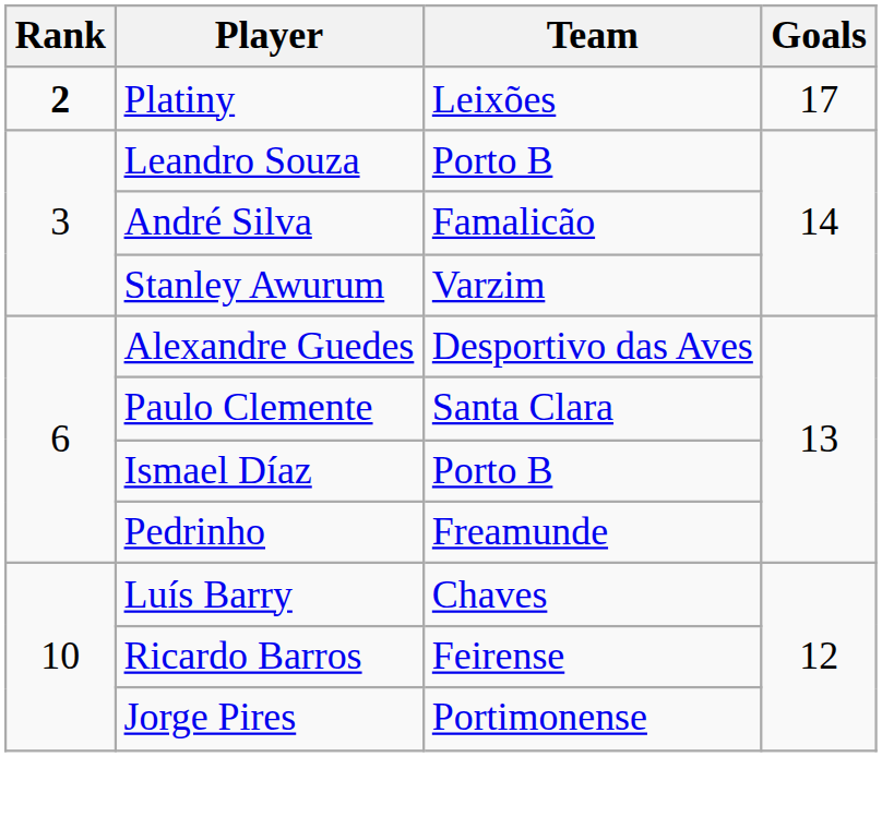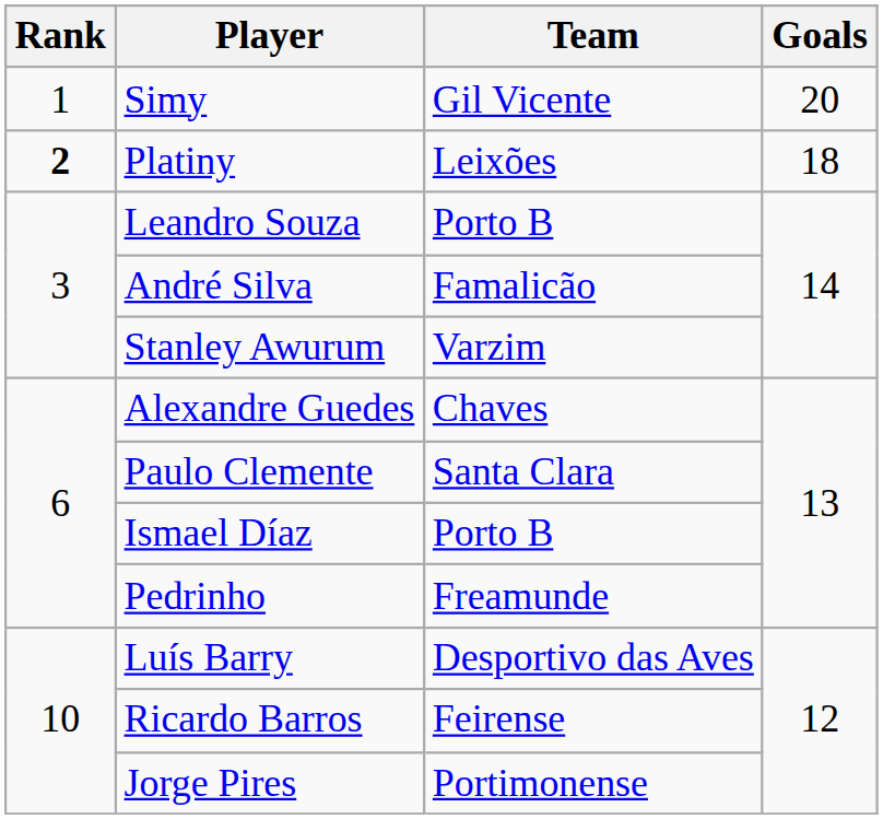 <table class="wikitable" style="text-align:center">
 <tr>
 <th>Rank</th>
 <th>Player</th>
 <th>Team</th>
 <th>Goals</th>
 </tr>
 <tr>
+<td>1</td>
+<td align="left"> <a href='#'>Simy</a></td>
+<td align="left"><a href='#'>Gil Vicente</a></td>
+<td>20</td>
+</tr>
+<tr>
 <td><strong>2</strong></td>
 <td align="left"> <a href='#'>Platiny</a></td>
 <td align="left"><a href='#'>Leixões</a></td>
-<td>17</td>
+<td>18</td>
 </tr>
 <tr>
 <td rowspan="3">3</td>
 <td align="left"> <a href='#'>Leandro Souza</a></td>
 <td align="left"><a href='#'>Porto B</a></td>
 <td rowspan="3">14</td>
 </tr>
 <tr>
 <td align="left"> <a href='#'>André Silva</a></td>
 <td align="left"><a href='#'>Famalicão</a></td>
 </tr>
 <tr>
 <td align="left"> <a href='#'>Stanley Awurum</a></td>
 <td align="left"><a href='#'>Varzim</a></td>
 </tr>
 <tr>
 <td rowspan="4">6</td>
 <td align="left"> <a href='#'>Alexandre Guedes</a></td>
-<td align="left"><a href='#'>Desportivo das Aves</a></td>
+<td align="left"><a href='#'>Chaves</a></td>
 <td rowspan="4">13</td>
 </tr>
 <tr>
 <td align="left"> <a href='#'>Paulo Clemente</a></td>
 <td align="left"><a href='#'>Santa Clara</a></td>
 </tr>
 <tr>
 <td align="left"> <a href='#'>Ismael Díaz</a></td>
 <td align="left"><a href='#'>Porto B</a></td>
 </tr>
 <tr>
 <td align="left"> <a href='#'>Pedrinho</a></td>
 <td align="left"><a href='#'>Freamunde</a></td>
 </tr>
 <tr>
 <td rowspan="3">10</td>
 <td align="left"> <a href='#'>Luís Barry</a></td>
-<td align="left"><a href='#'>Chaves</a></td>
+<td align="left"><a href='#'>Desportivo das Aves</a></td>
 <td rowspan="3">12</td>
 </tr>
 <tr>
 <td align="left"> <a href='#'>Ricardo Barros</a></td>
 <td align="left"><a href='#'>Feirense</a></td>
 </tr>
 <tr>
 <td align="left"> <a href='#'>Jorge Pires</a></td>
 <td align="left"><a href='#'>Portimonense</a></td>
 </tr>
 </table>
